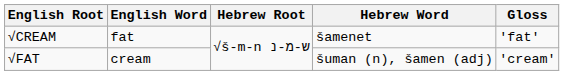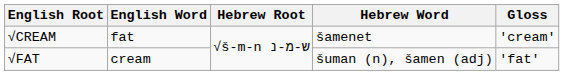 <table class="wikitable">
 <tr>
 <th>English Root</th>
 <th>English Word</th>
 <th>Hebrew Root</th>
 <th>Hebrew Word</th>
 <th>Gloss</th>
 </tr>
 <tr>
 <td>√CREAM</td>
 <td>fat</td>
 <td rowspan="2">√š-m-n ש-מ-נ</td>
 <td>šamenet</td>
-<td>'fat'</td>
+<td>'cream'</td>
 </tr>
 <tr>
 <td>√FAT</td>
 <td>cream</td>
 <td>šuman (n), šamen (adj)</td>
-<td>'cream'</td>
+<td>'fat'</td>
 </tr>
 </table>
